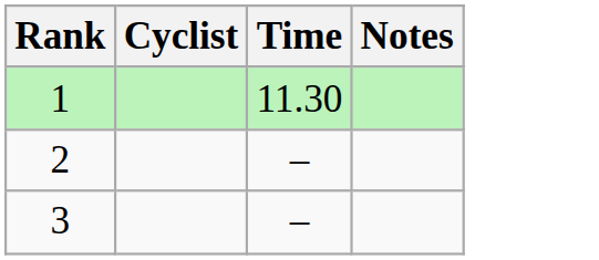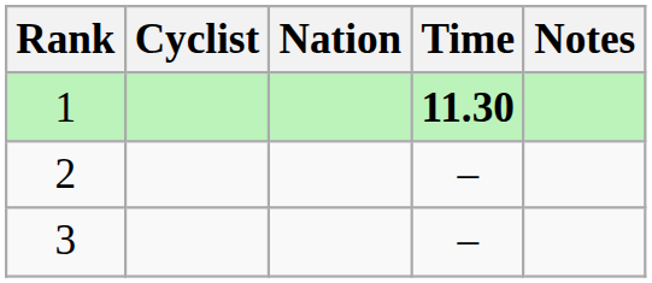 <table class="wikitable sortable" style="text-align:center">
 <tr>
 <th>Rank</th>
 <th>Cyclist</th>
+<th>Nation</th>
 <th>Time</th>
 <th>Notes</th>
 </tr>
 <tr bgcolor=bbf3bb>
 <td>1</td>
 <td align=left></td>
-<td>11.30</td>
+<td align=left></td>
+<td><strong>11.30</strong></td>
 <td></td>
 </tr>
 <tr>
 <td>2</td>
+<td align=left></td>
 <td align=left></td>
 <td>–</td>
 <td></td>
 </tr>
 <tr>
 <td>3</td>
 <td align=left></td>
+<td align=left></td>
 <td>–</td>
 <td></td>
 </tr>
 </table>
